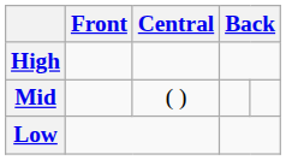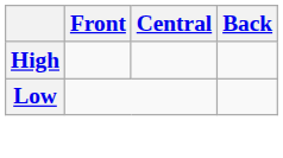 <table class="wikitable" style="text-align:center">
 <tr>
 <th></th>
 <th><a href='#'>Front</a></th>
 <th><a href='#'>Central</a></th>
 <th colspan="2"><a href='#'>Back</a></th>
 </tr>
 <tr align="center">
 <th><a href='#'>High</a></th>
 <td> </td>
 <td></td>
 <td colspan="2"> </td>
 </tr>
 <tr align="center">
-<th><a href='#'>Mid</a></th>
-<td> </td>
-<td>( )</td>
-<td> </td>
-<td> </td>
-</tr>
-<tr align="center">
 <th><a href='#'>Low</a></th>
 <td colspan="2"> </td>
 <td colspan="2"></td>
 </tr>
 </table>
